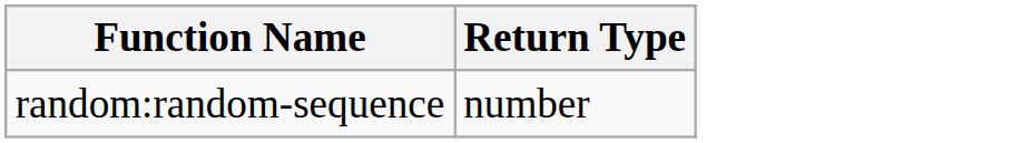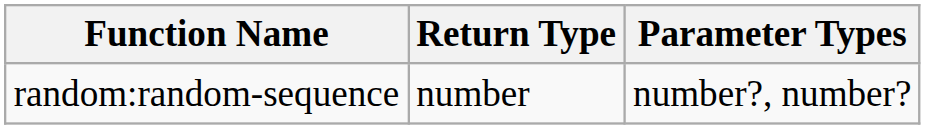 <table class="wikitable">
 <tr>
 <th>Function Name</th>
 <th>Return Type</th>
+<th>Parameter Types</th>
 </tr>
 <tr>
 <td>random:random-sequence</td>
 <td>number</td>
+<td>number?, number?</td>
 </tr>
 </table>
